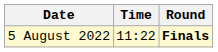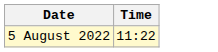 <table class="wikitable">
 <tr>
 <th>Date</th>
 <th>Time</th>
-<th>Round</th>
 </tr>
 <tr style=background:lemonchiffon>
 <td>5 August 2022</td>
 <td>11:22</td>
-<td><strong>Finals</strong></td>
 </tr>
 </table>
